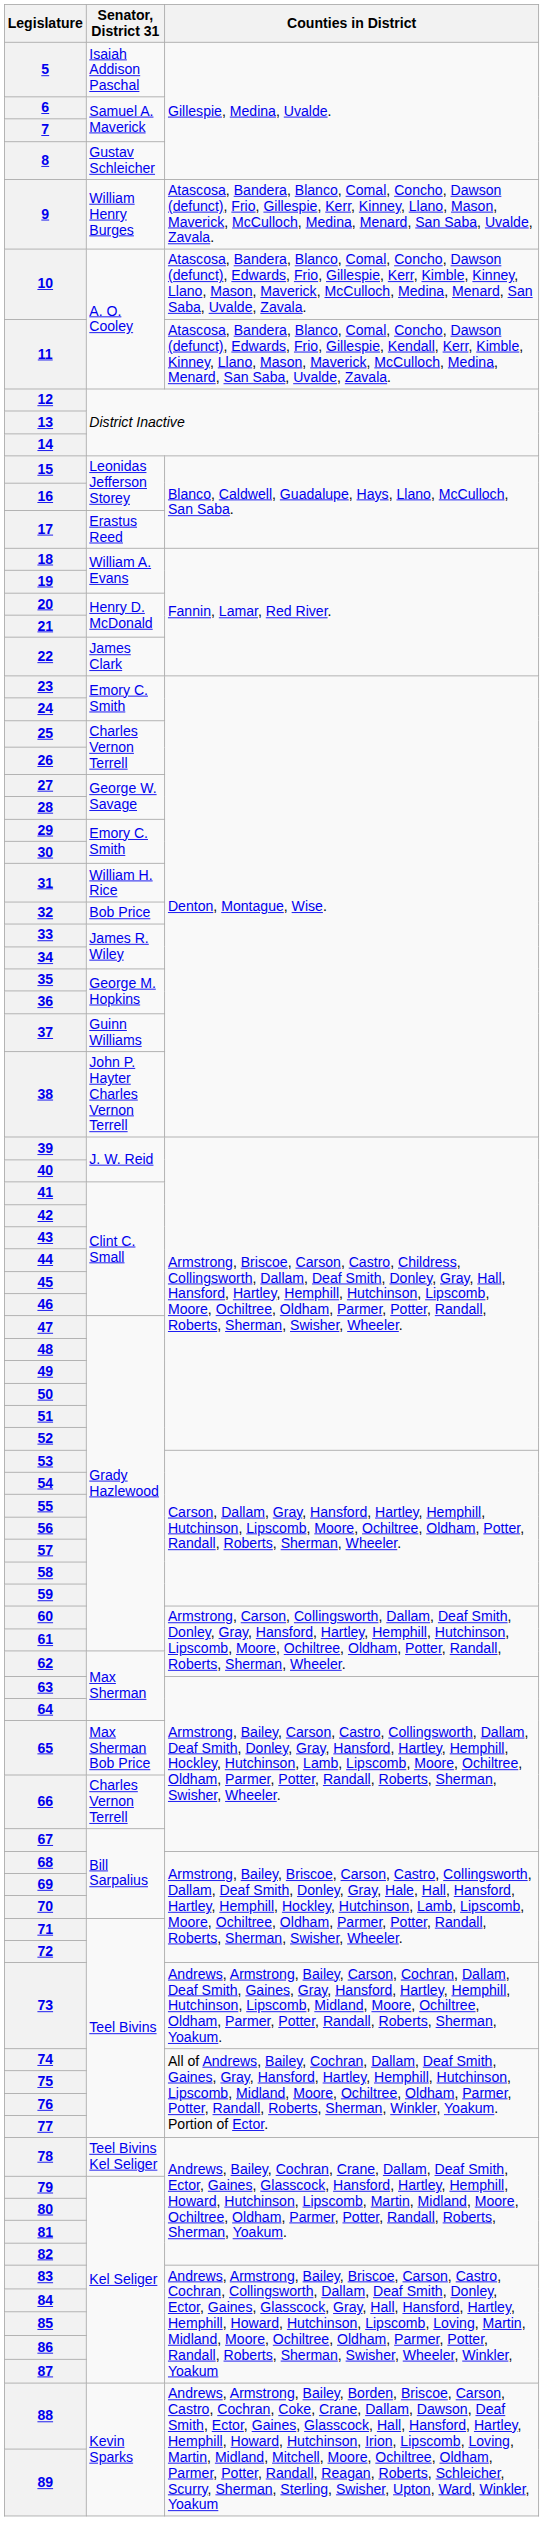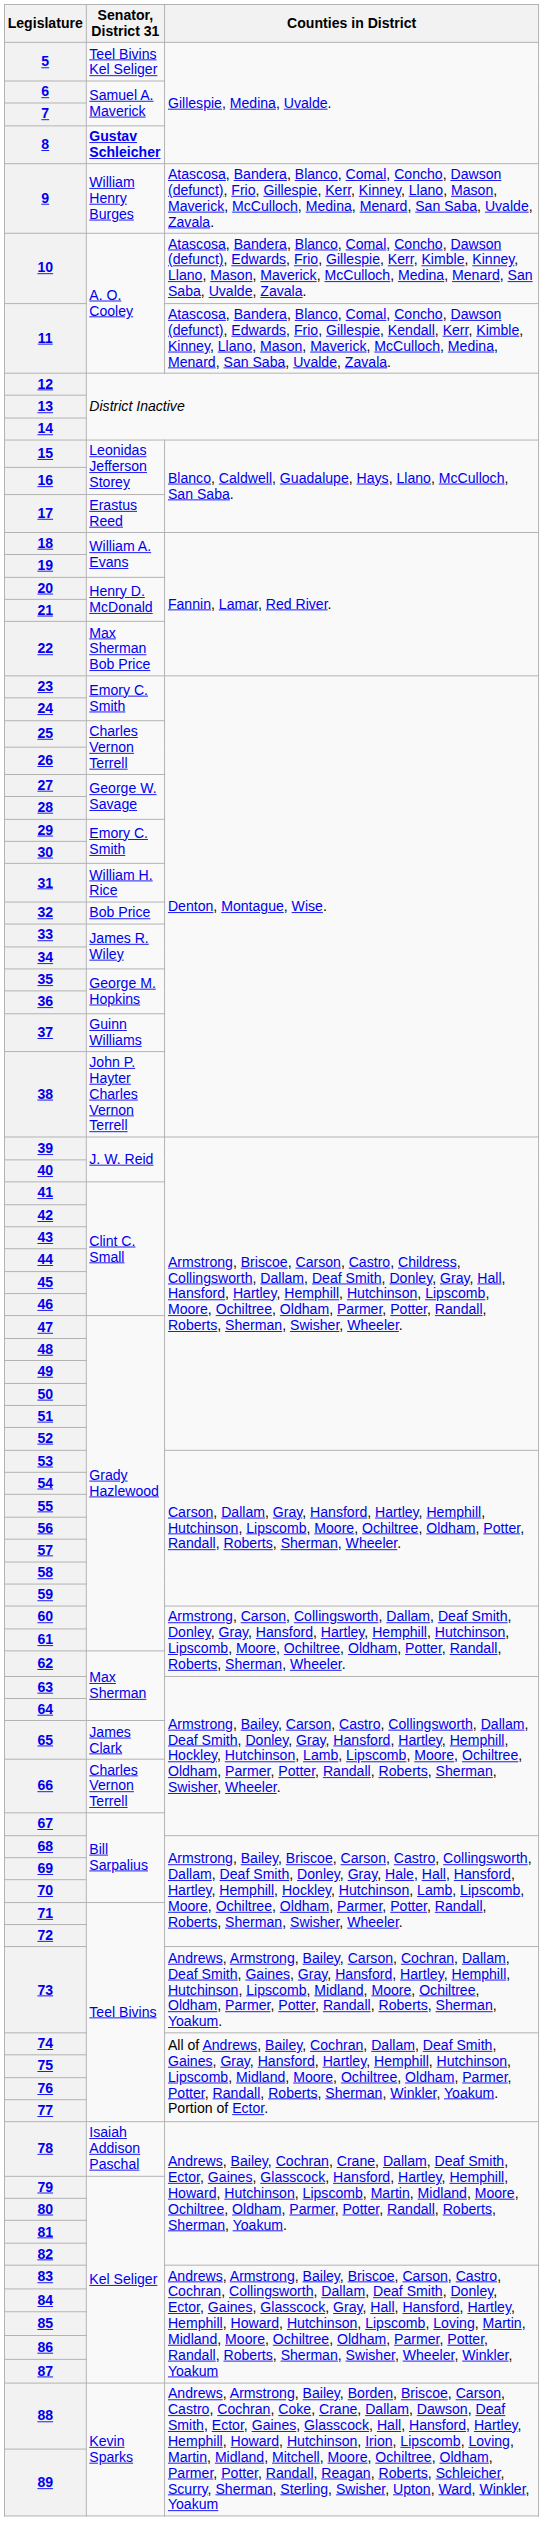 <table class="wikitable">
 <tr>
 <th>Legislature</th>
 <th>Senator, District 31</th>
 <th width=70%>Counties in District</th>
 </tr>
 <tr>
 <th><a href='#'>5</a></th>
-<td><a href='#'>Isaiah Addison Paschal</a></td>
+<td><a href='#'>Teel Bivins</a><br><a href='#'>Kel Seliger</a></td>
 <td rowspan=4><a href='#'>Gillespie</a>, <a href='#'>Medina</a>, <a href='#'>Uvalde</a>.</td>
 </tr>
 <tr>
 <th><a href='#'>6</a></th>
 <td rowspan=2><a href='#'>Samuel A. Maverick</a></td>
 </tr>
 <tr>
 <th><a href='#'>7</a></th>
 </tr>
 <tr>
 <th><a href='#'>8</a></th>
-<td><a href='#'>Gustav Schleicher</a></td>
+<td><strong><a href='#'>Gustav Schleicher</a></strong></td>
 </tr>
 <tr>
 <th><a href='#'>9</a></th>
 <td><a href='#'>William Henry Burges</a></td>
 <td><a href='#'>Atascosa</a>, <a href='#'>Bandera</a>, <a href='#'>Blanco</a>, <a href='#'>Comal</a>, <a href='#'>Concho</a>, <a href='#'>Dawson (defunct)</a>, <a href='#'>Frio</a>, <a href='#'>Gillespie</a>, <a href='#'>Kerr</a>, <a href='#'>Kinney</a>, <a href='#'>Llano</a>, <a href='#'>Mason</a>, <a href='#'>Maverick</a>, <a href='#'>McCulloch</a>, <a href='#'>Medina</a>, <a href='#'>Menard</a>, <a href='#'>San Saba</a>, <a href='#'>Uvalde</a>, <a href='#'>Zavala</a>.</td>
 </tr>
 <tr>
 <th><a href='#'>10</a></th>
 <td rowspan=2><a href='#'>A. O. Cooley</a></td>
 <td><a href='#'>Atascosa</a>, <a href='#'>Bandera</a>, <a href='#'>Blanco</a>, <a href='#'>Comal</a>, <a href='#'>Concho</a>, <a href='#'>Dawson (defunct)</a>, <a href='#'>Edwards</a>, <a href='#'>Frio</a>, <a href='#'>Gillespie</a>, <a href='#'>Kerr</a>, <a href='#'>Kimble</a>, <a href='#'>Kinney</a>, <a href='#'>Llano</a>, <a href='#'>Mason</a>, <a href='#'>Maverick</a>, <a href='#'>McCulloch</a>, <a href='#'>Medina</a>, <a href='#'>Menard</a>, <a href='#'>San Saba</a>, <a href='#'>Uvalde</a>, <a href='#'>Zavala</a>.</td>
 </tr>
 <tr>
 <th><a href='#'>11</a></th>
 <td><a href='#'>Atascosa</a>, <a href='#'>Bandera</a>, <a href='#'>Blanco</a>, <a href='#'>Comal</a>, <a href='#'>Concho</a>, <a href='#'>Dawson (defunct)</a>, <a href='#'>Edwards</a>, <a href='#'>Frio</a>, <a href='#'>Gillespie</a>, <a href='#'>Kendall</a>, <a href='#'>Kerr</a>, <a href='#'>Kimble</a>, <a href='#'>Kinney</a>, <a href='#'>Llano</a>, <a href='#'>Mason</a>, <a href='#'>Maverick</a>, <a href='#'>McCulloch</a>, <a href='#'>Medina</a>, <a href='#'>Menard</a>, <a href='#'>San Saba</a>, <a href='#'>Uvalde</a>, <a href='#'>Zavala</a>.</td>
 </tr>
 <tr>
 <th><a href='#'>12</a></th>
 <td colspan=2 rowspan=3><em>District Inactive</em></td>
 </tr>
 <tr>
 <th><a href='#'>13</a></th>
 </tr>
 <tr>
 <th><a href='#'>14</a></th>
 </tr>
 <tr>
 <th><a href='#'>15</a></th>
 <td rowspan=2><a href='#'>Leonidas Jefferson Storey</a></td>
 <td rowspan=3><a href='#'>Blanco</a>, <a href='#'>Caldwell</a>, <a href='#'>Guadalupe</a>, <a href='#'>Hays</a>, <a href='#'>Llano</a>, <a href='#'>McCulloch</a>, <a href='#'>San Saba</a>.</td>
 </tr>
 <tr>
 <th><a href='#'>16</a></th>
 </tr>
 <tr>
 <th><a href='#'>17</a></th>
 <td><a href='#'>Erastus Reed</a></td>
 </tr>
 <tr>
 <th><a href='#'>18</a></th>
 <td rowspan=2><a href='#'>William A. Evans</a></td>
 <td rowspan=5><a href='#'>Fannin</a>, <a href='#'>Lamar</a>, <a href='#'>Red River</a>.</td>
 </tr>
 <tr>
 <th><a href='#'>19</a></th>
 </tr>
 <tr>
 <th><a href='#'>20</a></th>
 <td rowspan=2><a href='#'>Henry D. McDonald</a></td>
 </tr>
 <tr>
 <th><a href='#'>21</a></th>
 </tr>
 <tr>
 <th><a href='#'>22</a></th>
-<td><a href='#'>James Clark</a></td>
+<td><a href='#'>Max Sherman</a><br><a href='#'>Bob Price</a></td>
 </tr>
 <tr>
 <th><a href='#'>23</a></th>
 <td rowspan=2><a href='#'>Emory C. Smith</a></td>
 <td rowspan=16><a href='#'>Denton</a>, <a href='#'>Montague</a>, <a href='#'>Wise</a>.</td>
 </tr>
 <tr>
 <th><a href='#'>24</a></th>
 </tr>
 <tr>
 <th><a href='#'>25</a></th>
 <td rowspan=2><a href='#'>Charles Vernon Terrell</a></td>
 </tr>
 <tr>
 <th><a href='#'>26</a></th>
 </tr>
 <tr>
 <th><a href='#'>27</a></th>
 <td rowspan=2><a href='#'>George W. Savage</a></td>
 </tr>
 <tr>
 <th><a href='#'>28</a></th>
 </tr>
 <tr>
 <th><a href='#'>29</a></th>
 <td rowspan=2><a href='#'>Emory C. Smith</a></td>
 </tr>
 <tr>
 <th><a href='#'>30</a></th>
 </tr>
 <tr>
 <th><a href='#'>31</a></th>
 <td><a href='#'>William H. Rice</a></td>
 </tr>
 <tr>
 <th><a href='#'>32</a></th>
 <td><a href='#'>Bob Price</a></td>
 </tr>
 <tr>
 <th><a href='#'>33</a></th>
 <td rowspan=2><a href='#'>James R. Wiley</a></td>
 </tr>
 <tr>
 <th><a href='#'>34</a></th>
 </tr>
 <tr>
 <th><a href='#'>35</a></th>
 <td rowspan=2><a href='#'>George M. Hopkins</a></td>
 </tr>
 <tr>
 <th><a href='#'>36</a></th>
 </tr>
 <tr>
 <th><a href='#'>37</a></th>
 <td><a href='#'>Guinn Williams</a></td>
 </tr>
 <tr>
 <th><a href='#'>38</a></th>
 <td><a href='#'>John P. Hayter</a><br><a href='#'>Charles Vernon Terrell</a></td>
 </tr>
 <tr>
 <th><a href='#'>39</a></th>
 <td rowspan=2><a href='#'>J. W. Reid</a></td>
 <td rowspan=14><a href='#'>Armstrong</a>, <a href='#'>Briscoe</a>, <a href='#'>Carson</a>, <a href='#'>Castro</a>, <a href='#'>Childress</a>, <a href='#'>Collingsworth</a>, <a href='#'>Dallam</a>, <a href='#'>Deaf Smith</a>, <a href='#'>Donley</a>, <a href='#'>Gray</a>, <a href='#'>Hall</a>, <a href='#'>Hansford</a>, <a href='#'>Hartley</a>, <a href='#'>Hemphill</a>, <a href='#'>Hutchinson</a>, <a href='#'>Lipscomb</a>, <a href='#'>Moore</a>, <a href='#'>Ochiltree</a>, <a href='#'>Oldham</a>, <a href='#'>Parmer</a>, <a href='#'>Potter</a>, <a href='#'>Randall</a>, <a href='#'>Roberts</a>, <a href='#'>Sherman</a>, <a href='#'>Swisher</a>, <a href='#'>Wheeler</a>.</td>
 </tr>
 <tr>
 <th><a href='#'>40</a></th>
 </tr>
 <tr>
 <th><a href='#'>41</a></th>
 <td rowspan=6><a href='#'>Clint C. Small</a></td>
 </tr>
 <tr>
 <th><a href='#'>42</a></th>
 </tr>
 <tr>
 <th><a href='#'>43</a></th>
 </tr>
 <tr>
 <th><a href='#'>44</a></th>
 </tr>
 <tr>
 <th><a href='#'>45</a></th>
 </tr>
 <tr>
 <th><a href='#'>46</a></th>
 </tr>
 <tr>
 <th><a href='#'>47</a></th>
 <td rowspan=15><a href='#'>Grady Hazlewood</a></td>
 </tr>
 <tr>
 <th><a href='#'>48</a></th>
 </tr>
 <tr>
 <th><a href='#'>49</a></th>
 </tr>
 <tr>
 <th><a href='#'>50</a></th>
 </tr>
 <tr>
 <th><a href='#'>51</a></th>
 </tr>
 <tr>
 <th><a href='#'>52</a></th>
 </tr>
 <tr>
 <th><a href='#'>53</a></th>
 <td rowspan=7><a href='#'>Carson</a>, <a href='#'>Dallam</a>, <a href='#'>Gray</a>, <a href='#'>Hansford</a>, <a href='#'>Hartley</a>, <a href='#'>Hemphill</a>, <a href='#'>Hutchinson</a>, <a href='#'>Lipscomb</a>, <a href='#'>Moore</a>, <a href='#'>Ochiltree</a>, <a href='#'>Oldham</a>, <a href='#'>Potter</a>, <a href='#'>Randall</a>, <a href='#'>Roberts</a>, <a href='#'>Sherman</a>, <a href='#'>Wheeler</a>.</td>
 </tr>
 <tr>
 <th><a href='#'>54</a></th>
 </tr>
 <tr>
 <th><a href='#'>55</a></th>
 </tr>
 <tr>
 <th><a href='#'>56</a></th>
 </tr>
 <tr>
 <th><a href='#'>57</a></th>
 </tr>
 <tr>
 <th><a href='#'>58</a></th>
 </tr>
 <tr>
 <th><a href='#'>59</a></th>
 </tr>
 <tr>
 <th><a href='#'>60</a></th>
 <td rowspan=3><a href='#'>Armstrong</a>, <a href='#'>Carson</a>, <a href='#'>Collingsworth</a>, <a href='#'>Dallam</a>, <a href='#'>Deaf Smith</a>, <a href='#'>Donley</a>, <a href='#'>Gray</a>, <a href='#'>Hansford</a>, <a href='#'>Hartley</a>, <a href='#'>Hemphill</a>, <a href='#'>Hutchinson</a>, <a href='#'>Lipscomb</a>, <a href='#'>Moore</a>, <a href='#'>Ochiltree</a>, <a href='#'>Oldham</a>, <a href='#'>Potter</a>, <a href='#'>Randall</a>, <a href='#'>Roberts</a>, <a href='#'>Sherman</a>, <a href='#'>Wheeler</a>.</td>
 </tr>
 <tr>
 <th><a href='#'>61</a></th>
 </tr>
 <tr>
 <th><a href='#'>62</a></th>
 <td rowspan=3><a href='#'>Max Sherman</a></td>
 </tr>
 <tr>
 <th><a href='#'>63</a></th>
 <td rowspan=5><a href='#'>Armstrong</a>, <a href='#'>Bailey</a>, <a href='#'>Carson</a>, <a href='#'>Castro</a>, <a href='#'>Collingsworth</a>, <a href='#'>Dallam</a>, <a href='#'>Deaf Smith</a>, <a href='#'>Donley</a>, <a href='#'>Gray</a>, <a href='#'>Hansford</a>, <a href='#'>Hartley</a>, <a href='#'>Hemphill</a>, <a href='#'>Hockley</a>, <a href='#'>Hutchinson</a>, <a href='#'>Lamb</a>, <a href='#'>Lipscomb</a>, <a href='#'>Moore</a>, <a href='#'>Ochiltree</a>, <a href='#'>Oldham</a>, <a href='#'>Parmer</a>, <a href='#'>Potter</a>, <a href='#'>Randall</a>, <a href='#'>Roberts</a>, <a href='#'>Sherman</a>, <a href='#'>Swisher</a>, <a href='#'>Wheeler</a>.</td>
 </tr>
 <tr>
 <th><a href='#'>64</a></th>
 </tr>
 <tr>
 <th><a href='#'>65</a></th>
-<td><a href='#'>Max Sherman</a><br><a href='#'>Bob Price</a></td>
+<td><a href='#'>James Clark</a></td>
 </tr>
 <tr>
 <th><a href='#'>66</a></th>
 <td><a href='#'>Charles Vernon Terrell</a></td>
 </tr>
 <tr>
 <th><a href='#'>67</a></th>
 <td rowspan=4><a href='#'>Bill Sarpalius</a></td>
 </tr>
 <tr>
 <th><a href='#'>68</a></th>
 <td rowspan=5><a href='#'>Armstrong</a>, <a href='#'>Bailey</a>, <a href='#'>Briscoe</a>, <a href='#'>Carson</a>, <a href='#'>Castro</a>, <a href='#'>Collingsworth</a>, <a href='#'>Dallam</a>, <a href='#'>Deaf Smith</a>, <a href='#'>Donley</a>, <a href='#'>Gray</a>, <a href='#'>Hale</a>, <a href='#'>Hall</a>, <a href='#'>Hansford</a>, <a href='#'>Hartley</a>, <a href='#'>Hemphill</a>, <a href='#'>Hockley</a>, <a href='#'>Hutchinson</a>, <a href='#'>Lamb</a>, <a href='#'>Lipscomb</a>, <a href='#'>Moore</a>, <a href='#'>Ochiltree</a>, <a href='#'>Oldham</a>, <a href='#'>Parmer</a>, <a href='#'>Potter</a>, <a href='#'>Randall</a>, <a href='#'>Roberts</a>, <a href='#'>Sherman</a>, <a href='#'>Swisher</a>, <a href='#'>Wheeler</a>.</td>
 </tr>
 <tr>
 <th><a href='#'>69</a></th>
 </tr>
 <tr>
 <th><a href='#'>70</a></th>
 </tr>
 <tr>
 <th><a href='#'>71</a></th>
 <td rowspan=7><a href='#'>Teel Bivins</a></td>
 </tr>
 <tr>
 <th><a href='#'>72</a></th>
 </tr>
 <tr>
 <th><a href='#'>73</a></th>
 <td><a href='#'>Andrews</a>, <a href='#'>Armstrong</a>, <a href='#'>Bailey</a>, <a href='#'>Carson</a>, <a href='#'>Cochran</a>, <a href='#'>Dallam</a>, <a href='#'>Deaf Smith</a>, <a href='#'>Gaines</a>, <a href='#'>Gray</a>, <a href='#'>Hansford</a>, <a href='#'>Hartley</a>, <a href='#'>Hemphill</a>, <a href='#'>Hutchinson</a>, <a href='#'>Lipscomb</a>, <a href='#'>Midland</a>, <a href='#'>Moore</a>, <a href='#'>Ochiltree</a>, <a href='#'>Oldham</a>, <a href='#'>Parmer</a>, <a href='#'>Potter</a>, <a href='#'>Randall</a>, <a href='#'>Roberts</a>, <a href='#'>Sherman</a>, <a href='#'>Yoakum</a>.</td>
 </tr>
 <tr>
 <th><a href='#'>74</a></th>
 <td rowspan=4>All of <a href='#'>Andrews</a>, <a href='#'>Bailey</a>, <a href='#'>Cochran</a>, <a href='#'>Dallam</a>, <a href='#'>Deaf Smith</a>, <a href='#'>Gaines</a>, <a href='#'>Gray</a>, <a href='#'>Hansford</a>, <a href='#'>Hartley</a>, <a href='#'>Hemphill</a>, <a href='#'>Hutchinson</a>, <a href='#'>Lipscomb</a>, <a href='#'>Midland</a>, <a href='#'>Moore</a>, <a href='#'>Ochiltree</a>, <a href='#'>Oldham</a>, <a href='#'>Parmer</a>, <a href='#'>Potter</a>, <a href='#'>Randall</a>, <a href='#'>Roberts</a>, <a href='#'>Sherman</a>, <a href='#'>Winkler</a>, <a href='#'>Yoakum</a>.<br>Portion of <a href='#'>Ector</a>.</td>
 </tr>
 <tr>
 <th><a href='#'>75</a></th>
 </tr>
 <tr>
 <th><a href='#'>76</a></th>
 </tr>
 <tr>
 <th><a href='#'>77</a></th>
 </tr>
 <tr>
 <th><a href='#'>78</a></th>
-<td><a href='#'>Teel Bivins</a><br><a href='#'>Kel Seliger</a></td>
+<td><a href='#'>Isaiah Addison Paschal</a></td>
 <td rowspan=5><a href='#'>Andrews</a>, <a href='#'>Bailey</a>, <a href='#'>Cochran</a>, <a href='#'>Crane</a>, <a href='#'>Dallam</a>, <a href='#'>Deaf Smith</a>, <a href='#'>Ector</a>, <a href='#'>Gaines</a>, <a href='#'>Glasscock</a>, <a href='#'>Hansford</a>, <a href='#'>Hartley</a>, <a href='#'>Hemphill</a>, <a href='#'>Howard</a>, <a href='#'>Hutchinson</a>, <a href='#'>Lipscomb</a>, <a href='#'>Martin</a>, <a href='#'>Midland</a>, <a href='#'>Moore</a>, <a href='#'>Ochiltree</a>, <a href='#'>Oldham</a>, <a href='#'>Parmer</a>, <a href='#'>Potter</a>, <a href='#'>Randall</a>, <a href='#'>Roberts</a>, <a href='#'>Sherman</a>, <a href='#'>Yoakum</a>.</td>
 </tr>
 <tr>
 <th><a href='#'>79</a></th>
 <td rowspan=9><a href='#'>Kel Seliger</a></td>
 </tr>
 <tr>
 <th><a href='#'>80</a></th>
 </tr>
 <tr>
 <th><a href='#'>81</a></th>
 </tr>
 <tr>
 <th><a href='#'>82</a></th>
 </tr>
 <tr>
 <th><a href='#'>83</a></th>
 <td rowspan=5><a href='#'>Andrews</a>, <a href='#'>Armstrong</a>, <a href='#'>Bailey</a>, <a href='#'>Briscoe</a>, <a href='#'>Carson</a>, <a href='#'>Castro</a>, <a href='#'>Cochran</a>, <a href='#'>Collingsworth</a>, <a href='#'>Dallam</a>, <a href='#'>Deaf Smith</a>, <a href='#'>Donley</a>, <a href='#'>Ector</a>, <a href='#'>Gaines</a>, <a href='#'>Glasscock</a>, <a href='#'>Gray</a>, <a href='#'>Hall</a>, <a href='#'>Hansford</a>, <a href='#'>Hartley</a>, <a href='#'>Hemphill</a>, <a href='#'>Howard</a>, <a href='#'>Hutchinson</a>, <a href='#'>Lipscomb</a>, <a href='#'>Loving</a>, <a href='#'>Martin</a>, <a href='#'>Midland</a>, <a href='#'>Moore</a>, <a href='#'>Ochiltree</a>, <a href='#'>Oldham</a>, <a href='#'>Parmer</a>, <a href='#'>Potter</a>, <a href='#'>Randall</a>, <a href='#'>Roberts</a>, <a href='#'>Sherman</a>, <a href='#'>Swisher</a>, <a href='#'>Wheeler</a>, <a href='#'>Winkler</a>, <a href='#'>Yoakum</a></td>
 </tr>
 <tr>
 <th><a href='#'>84</a></th>
 </tr>
 <tr>
 <th><a href='#'>85</a></th>
 </tr>
 <tr>
 <th><a href='#'>86</a></th>
 </tr>
 <tr>
 <th><a href='#'>87</a></th>
 </tr>
 <tr>
 <th><a href='#'>88</a></th>
 <td rowspan=2><a href='#'>Kevin Sparks</a></td>
 <td rowspan=2><a href='#'>Andrews</a>, <a href='#'>Armstrong</a>, <a href='#'>Bailey</a>, <a href='#'>Borden</a>, <a href='#'>Briscoe</a>, <a href='#'>Carson</a>, <a href='#'>Castro</a>, <a href='#'>Cochran</a>, <a href='#'>Coke</a>, <a href='#'>Crane</a>, <a href='#'>Dallam</a>, <a href='#'>Dawson</a>, <a href='#'>Deaf Smith</a>, <a href='#'>Ector</a>, <a href='#'>Gaines</a>, <a href='#'>Glasscock</a>, <a href='#'>Hall</a>, <a href='#'>Hansford</a>, <a href='#'>Hartley</a>, <a href='#'>Hemphill</a>, <a href='#'>Howard</a>, <a href='#'>Hutchinson</a>, <a href='#'>Irion</a>, <a href='#'>Lipscomb</a>, <a href='#'>Loving</a>, <a href='#'>Martin</a>, <a href='#'>Midland</a>, <a href='#'>Mitchell</a>, <a href='#'>Moore</a>, <a href='#'>Ochiltree</a>, <a href='#'>Oldham</a>, <a href='#'>Parmer</a>, <a href='#'>Potter</a>, <a href='#'>Randall</a>, <a href='#'>Reagan</a>, <a href='#'>Roberts</a>, <a href='#'>Schleicher</a>, <a href='#'>Scurry</a>, <a href='#'>Sherman</a>, <a href='#'>Sterling</a>, <a href='#'>Swisher</a>, <a href='#'>Upton</a>, <a href='#'>Ward</a>, <a href='#'>Winkler</a>, <a href='#'>Yoakum</a></td>
 </tr>
 <tr>
 <th><a href='#'>89</a></th>
 </tr>
 </table>
